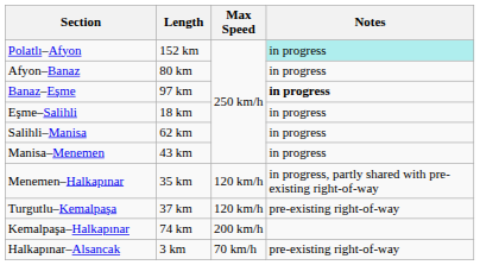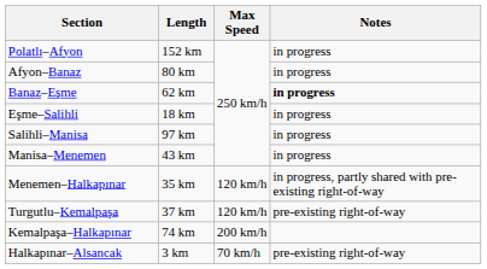 <table class="wikitable sortable">
 <tr>
 <th style="width: 180px">Section</th>
 <th style="width: 60px">Length</th>
 <th style="width: 60px">Max Speed</th>
 <th style="width: 250px">Notes</th>
 </tr>
 <tr>
 <td><a href='#'>Polatlı</a>–<a href='#'>Afyon</a></td>
 <td>152 km</td>
 <td rowspan="6">250 km/h</td>
-<td style="background: paleturquoise;">in progress</td>
+<td>in progress</td>
 </tr>
 <tr>
 <td>Afyon–<a href='#'>Banaz</a></td>
 <td>80 km</td>
 <td>in progress</td>
 </tr>
 <tr>
 <td><a href='#'>Banaz</a>–<a href='#'>Eşme</a></td>
-<td>97 km</td>
+<td>62 km</td>
 <td><strong>in progress</strong></td>
 </tr>
 <tr>
 <td>Eşme–<a href='#'>Salihli</a></td>
 <td>18 km</td>
 <td>in progress</td>
 </tr>
 <tr>
 <td>Salihli–<a href='#'>Manisa</a></td>
-<td>62 km</td>
+<td>97 km</td>
 <td>in progress</td>
 </tr>
 <tr>
 <td>Manisa–<a href='#'>Menemen</a></td>
 <td>43 km</td>
 <td>in progress</td>
 </tr>
 <tr>
 <td>Menemen–<a href='#'>Halkapınar</a></td>
 <td>35 km</td>
 <td>120 km/h</td>
 <td>in progress, partly shared with pre-existing right-of-way</td>
 </tr>
 <tr>
 <td>Turgutlu–<a href='#'>Kemalpaşa</a></td>
 <td>37 km</td>
 <td>120 km/h</td>
 <td>pre-existing right-of-way</td>
 </tr>
 <tr>
 <td>Kemalpaşa–<a href='#'>Halkapınar</a></td>
 <td>74 km</td>
 <td>200 km/h</td>
 <td></td>
 </tr>
 <tr>
 <td>Halkapınar–<a href='#'>Alsancak</a></td>
 <td>3 km</td>
 <td>70 km/h</td>
 <td>pre-existing right-of-way</td>
 </tr>
 </table>
